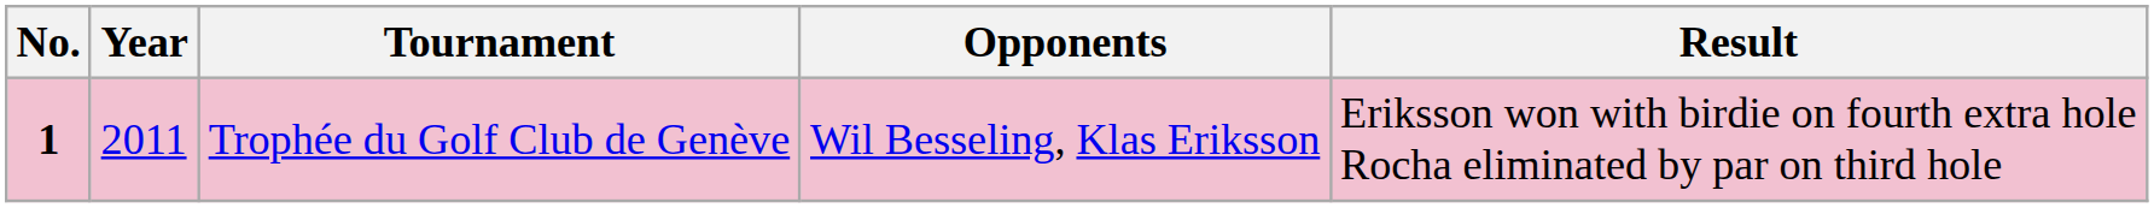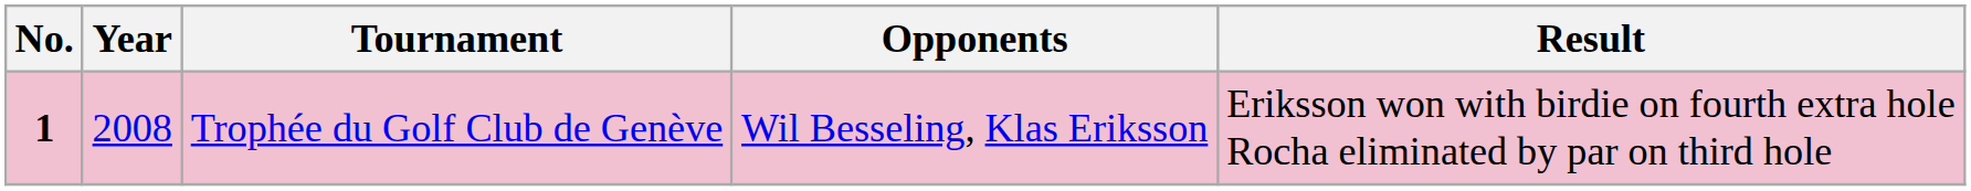 <table class="wikitable" style="font-size:95%;">
 <tr>
 <th>No.</th>
 <th>Year</th>
 <th>Tournament</th>
 <th>Opponents</th>
 <th>Result</th>
 </tr>
 <tr style="background:#F2C1D1;">
 <td align=center><strong>1</strong></td>
-<td><a href='#'>2011</a></td>
+<td><a href='#'>2008</a></td>
 <td><a href='#'>Trophée du Golf Club de Genève</a></td>
 <td> <a href='#'>Wil Besseling</a>,  <a href='#'>Klas Eriksson</a></td>
 <td>Eriksson won with birdie on fourth extra hole<br>Rocha eliminated by par on third hole</td>
 </tr>
 </table>
